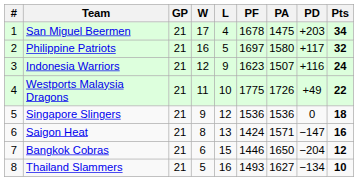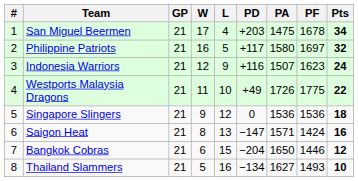 <table class="wikitable" style="text-align:center">
 <tr>
 <th width=20>#</th>
 <th width=200>Team</th>
 <th width=25>GP</th>
 <th width=25>W</th>
 <th width=25>L</th>
+<th width=35>PD</th>
+<th width=35>PA</th>
 <th width=35>PF</th>
-<th width=35>PA</th>
-<th width=35>PD</th>
 <th width=30>Pts</th>
 </tr>
 <tr bgcolor=#DDFFDD>
 <td>1</td>
 <td align=left> <a href='#'>San Miguel Beermen</a></td>
 <td>21</td>
 <td>17</td>
 <td>4</td>
+<td>+203</td>
+<td>1475</td>
 <td>1678</td>
-<td>1475</td>
-<td>+203</td>
 <td><strong>34</strong></td>
 </tr>
 <tr bgcolor=#DDFFDD>
 <td>2</td>
 <td align=left> <a href='#'>Philippine Patriots</a></td>
 <td>21</td>
 <td>16</td>
 <td>5</td>
+<td>+117</td>
+<td>1580</td>
 <td>1697</td>
-<td>1580</td>
-<td>+117</td>
 <td><strong>32</strong></td>
 </tr>
 <tr bgcolor=#DDFFDD>
 <td>3</td>
 <td align=left> <a href='#'>Indonesia Warriors</a></td>
 <td>21</td>
 <td>12</td>
 <td>9</td>
+<td>+116</td>
+<td>1507</td>
 <td>1623</td>
-<td>1507</td>
-<td>+116</td>
 <td><strong>24</strong></td>
 </tr>
 <tr bgcolor=#DDFFDD>
 <td>4</td>
 <td align=left> <a href='#'>Westports Malaysia Dragons</a></td>
 <td>21</td>
 <td>11</td>
 <td>10</td>
+<td>+49</td>
+<td>1726</td>
 <td>1775</td>
-<td>1726</td>
-<td>+49</td>
 <td><strong>22</strong></td>
 </tr>
 <tr>
 <td>5</td>
 <td align=left> <a href='#'>Singapore Slingers</a></td>
 <td>21</td>
 <td>9</td>
 <td>12</td>
+<td>0</td>
 <td>1536</td>
 <td>1536</td>
-<td>0</td>
 <td><strong>18</strong></td>
 </tr>
 <tr>
 <td>6</td>
 <td align=left> <a href='#'>Saigon Heat</a></td>
 <td>21</td>
 <td>8</td>
 <td>13</td>
+<td>−147</td>
+<td>1571</td>
 <td>1424</td>
-<td>1571</td>
-<td>−147</td>
 <td><strong>16</strong></td>
 </tr>
 <tr>
 <td>7</td>
 <td align=left> <a href='#'>Bangkok Cobras</a></td>
 <td>21</td>
 <td>6</td>
 <td>15</td>
+<td>−204</td>
+<td>1650</td>
 <td>1446</td>
-<td>1650</td>
-<td>−204</td>
 <td><strong>12</strong></td>
 </tr>
 <tr>
 <td>8</td>
 <td align=left> <a href='#'>Thailand Slammers</a></td>
 <td>21</td>
 <td>5</td>
 <td>16</td>
+<td>−134</td>
+<td>1627</td>
 <td>1493</td>
-<td>1627</td>
-<td>−134</td>
 <td><strong>10</strong></td>
 </tr>
 </table>
